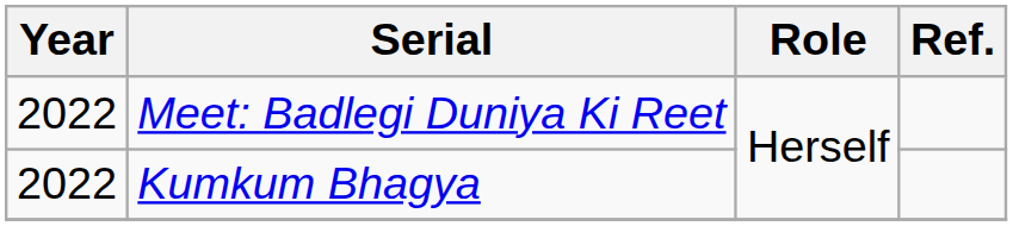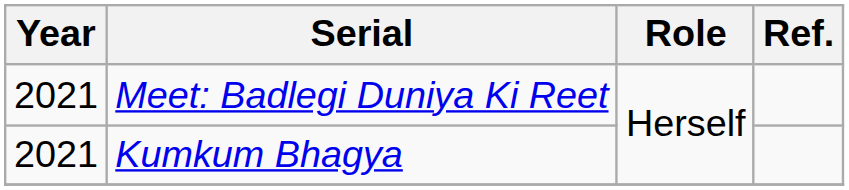 <table class="wikitable sortable">
 <tr>
 <th>Year</th>
 <th>Serial</th>
 <th>Role</th>
 <th>Ref.</th>
 </tr>
 <tr>
-<td>2022</td>
+<td>2021</td>
 <td><em><a href='#'>Meet: Badlegi Duniya Ki Reet</a></em></td>
 <td rowspan="2">Herself</td>
 <td></td>
 </tr>
 <tr>
-<td>2022</td>
+<td>2021</td>
 <td><em><a href='#'>Kumkum Bhagya</a></em></td>
 <td></td>
 </tr>
 <tr>
 </tr>
 </table>
